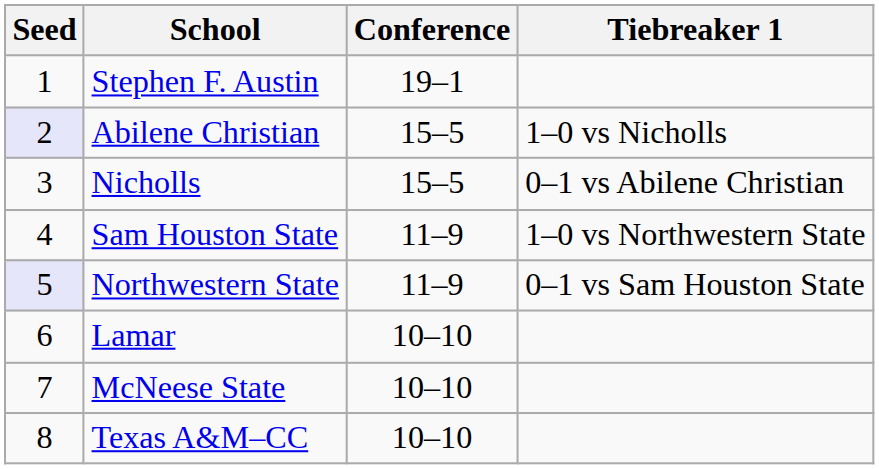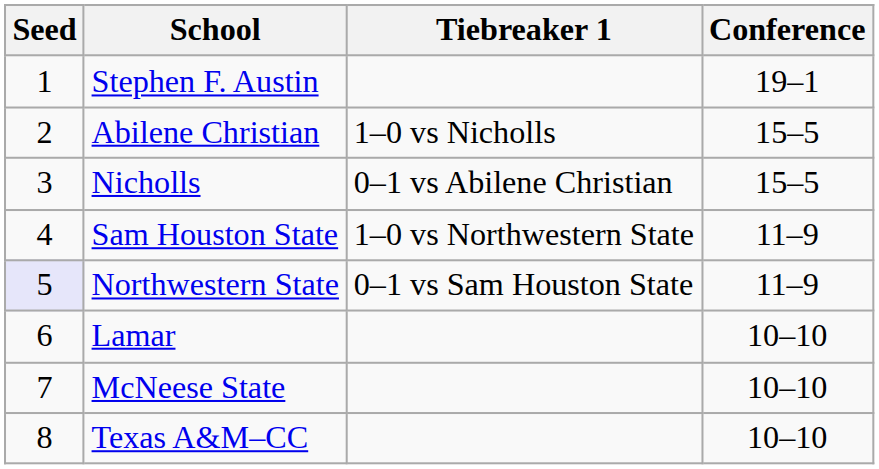 <table class="wikitable" style="text-align:center">
 <tr>
 <th>Seed</th>
 <th>School</th>
+<th>Tiebreaker 1</th>
 <th>Conference</th>
-<th>Tiebreaker 1</th>
 </tr>
 <tr>
 <td>1</td>
 <td align=left><a href='#'>Stephen F. Austin</a></td>
+<td align=left></td>
 <td>19–1</td>
-<td align=left></td>
 </tr>
 <tr>
-<td style="background: lavender;">2</td>
+<td>2</td>
 <td align=left><a href='#'>Abilene Christian</a></td>
+<td align=left>1–0 vs Nicholls</td>
 <td>15–5</td>
-<td align=left>1–0 vs Nicholls</td>
 </tr>
 <tr>
 <td>3</td>
 <td align=left><a href='#'>Nicholls</a></td>
+<td align=left>0–1 vs Abilene Christian</td>
 <td>15–5</td>
-<td align=left>0–1 vs Abilene Christian</td>
 </tr>
 <tr>
 <td>4</td>
 <td align=left><a href='#'>Sam Houston State</a></td>
+<td align=left>1–0 vs Northwestern State</td>
 <td>11–9</td>
-<td align=left>1–0 vs Northwestern State</td>
 </tr>
 <tr>
 <td style="background: lavender;">5</td>
 <td align=left><a href='#'>Northwestern State</a></td>
+<td align=left>0–1 vs Sam Houston State</td>
 <td>11–9</td>
-<td align=left>0–1 vs Sam Houston State</td>
 </tr>
 <tr>
 <td>6</td>
 <td align=left><a href='#'>Lamar</a></td>
+<td align=left></td>
 <td>10–10</td>
-<td align=left></td>
 </tr>
 <tr>
 <td>7</td>
 <td align=left><a href='#'>McNeese State</a></td>
+<td align=left></td>
 <td>10–10</td>
-<td align=left></td>
 </tr>
 <tr>
 <td>8</td>
 <td align=left><a href='#'>Texas A&M–CC</a></td>
+<td align=left></td>
 <td>10–10</td>
-<td align=left></td>
 </tr>
 </table>
